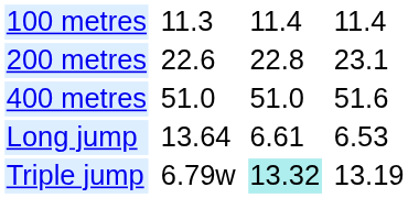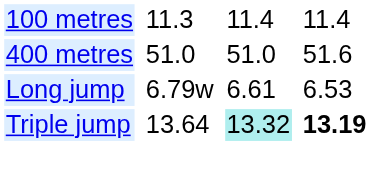 <table>
 <tr>
 <td bgcolor = DDEEFF><a href='#'>100 metres</a></td>
 <td></td>
 <td>11.3</td>
 <td></td>
 <td>11.4</td>
 <td></td>
 <td>11.4</td>
-</tr>
-<tr>
-<td bgcolor = DDEEFF><a href='#'>200 metres</a></td>
-<td></td>
-<td>22.6</td>
-<td></td>
-<td>22.8</td>
-<td></td>
-<td>23.1</td>
 </tr>
 <tr>
 <td bgcolor = DDEEFF><a href='#'>400 metres</a></td>
 <td></td>
 <td>51.0</td>
 <td></td>
 <td>51.0</td>
 <td></td>
 <td>51.6</td>
 </tr>
 <tr>
 <td bgcolor = DDEEFF><a href='#'>Long jump</a></td>
 <td></td>
-<td>13.64</td>
+<td>6.79w</td>
 <td></td>
 <td>6.61</td>
 <td></td>
 <td>6.53</td>
 </tr>
 <tr>
 <td bgcolor = DDEEFF><a href='#'>Triple jump</a></td>
 <td></td>
-<td>6.79w</td>
+<td>13.64</td>
 <td></td>
 <td style="background: paleturquoise;">13.32</td>
 <td></td>
-<td>13.19</td>
+<td><strong>13.19</strong></td>
 </tr>
 </table>
